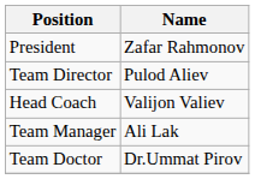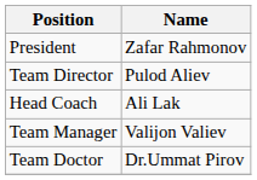 <table class="wikitable">
 <tr>
 <th>Position</th>
 <th>Name</th>
 </tr>
 <tr>
 <td>President</td>
 <td> Zafar Rahmonov</td>
 </tr>
 <tr>
 <td>Team Director</td>
 <td> Pulod Aliev</td>
 </tr>
 <tr>
 <td>Head Coach</td>
-<td> Valijon Valiev</td>
+<td>      Ali Lak</td>
 </tr>
 <tr>
 <td>Team Manager</td>
-<td>      Ali Lak</td>
+<td> Valijon Valiev</td>
 </tr>
 <tr>
 <td>Team Doctor</td>
 <td> Dr.Ummat Pirov</td>
 </tr>
 <tr>
 </tr>
 </table>
